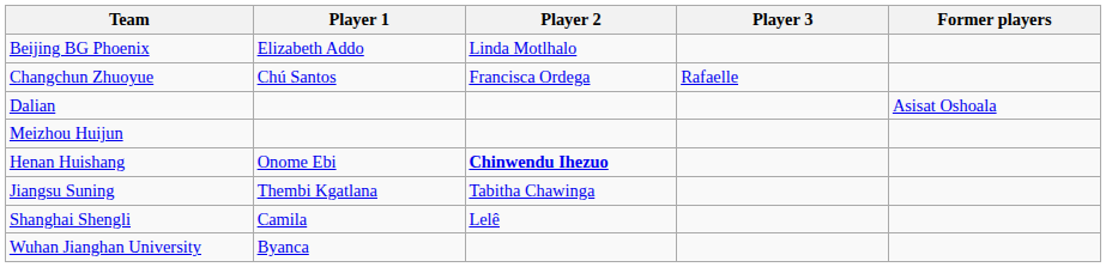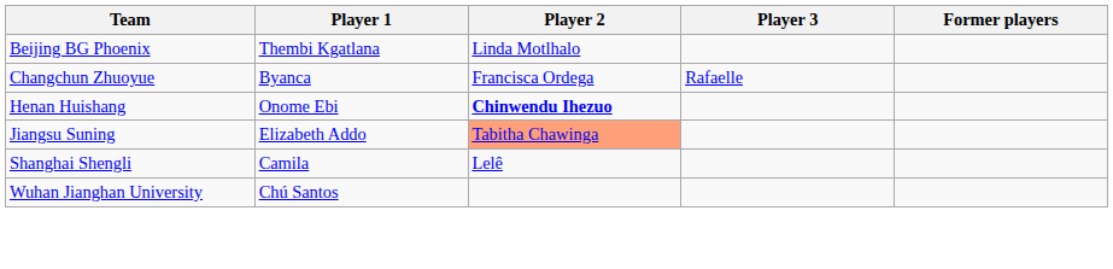 <table class="wikitable" style="font-size:90%;">
 <tr>
 <th width="200">Team</th>
 <th width="170">Player 1</th>
 <th width="170">Player 2</th>
 <th width="170">Player 3</th>
 <th width="170">Former players</th>
 </tr>
 <tr>
 <td><a href='#'>Beijing BG Phoenix</a></td>
-<td> <a href='#'>Elizabeth Addo</a></td>
+<td> <a href='#'>Thembi Kgatlana</a></td>
 <td> <a href='#'>Linda Motlhalo</a></td>
 <td></td>
 <td></td>
 </tr>
 <tr>
 <td><a href='#'>Changchun Zhuoyue</a></td>
-<td> <a href='#'>Chú Santos</a></td>
+<td> <a href='#'>Byanca</a></td>
 <td> <a href='#'>Francisca Ordega</a></td>
 <td> <a href='#'>Rafaelle</a></td>
-<td></td>
-</tr>
-<tr>
-<td><a href='#'>Dalian</a></td>
-<td></td>
-<td></td>
-<td></td>
-<td> <a href='#'>Asisat Oshoala</a></td>
-</tr>
-<tr>
-<td><a href='#'>Meizhou Huijun</a></td>
-<td></td>
-<td></td>
-<td></td>
 <td></td>
 </tr>
 <tr>
 <td><a href='#'>Henan Huishang</a></td>
 <td> <a href='#'>Onome Ebi</a></td>
 <td><strong> <a href='#'>Chinwendu Ihezuo</a></strong></td>
 <td></td>
 <td></td>
 </tr>
 <tr>
 <td><a href='#'>Jiangsu Suning</a></td>
-<td> <a href='#'>Thembi Kgatlana</a></td>
-<td> <a href='#'>Tabitha Chawinga</a></td>
+<td> <a href='#'>Elizabeth Addo</a></td>
+<td style="background: lightsalmon;"> <a href='#'>Tabitha Chawinga</a></td>
 <td></td>
 <td></td>
 </tr>
 <tr>
 <td><a href='#'>Shanghai Shengli</a></td>
 <td> <a href='#'>Camila</a></td>
 <td> <a href='#'>Lelê</a></td>
 <td></td>
 <td></td>
 </tr>
 <tr>
 <td><a href='#'>Wuhan Jianghan University</a></td>
-<td> <a href='#'>Byanca</a></td>
+<td> <a href='#'>Chú Santos</a></td>
 <td></td>
 <td></td>
 <td></td>
 </tr>
 <tr>
 </tr>
 </table>
